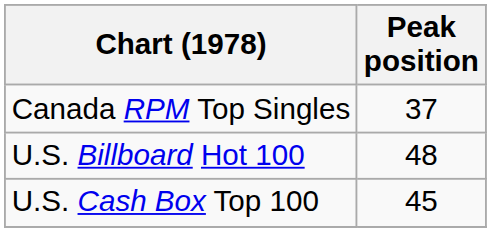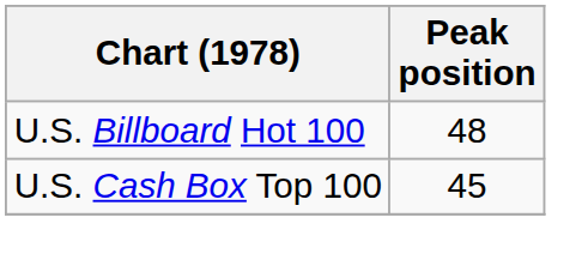 <table class="wikitable sortable">
 <tr>
 <th>Chart (1978)</th>
 <th>Peak<br>position</th>
-</tr>
-<tr>
-<td>Canada <em><a href='#'>RPM</a></em> Top Singles</td>
-<td style="text-align:center;">37</td>
 </tr>
 <tr>
 <td>U.S. <em><a href='#'>Billboard</a></em> <a href='#'>Hot 100</a></td>
 <td style="text-align:center;">48</td>
 </tr>
 <tr>
 <td>U.S. <a href='#'><em>Cash Box</em></a> Top 100</td>
 <td align="center">45</td>
 </tr>
 <tr>
 </tr>
 </table>
